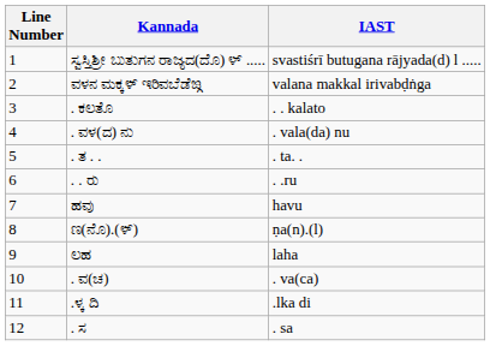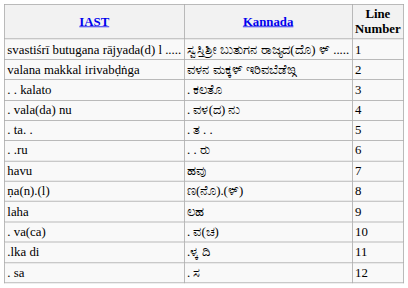 <table class="wikitable">
 <tr>
+<th><a href='#'>IAST</a></th>
+<th><a href='#'>Kannada</a></th>
 <th>Line<br>Number</th>
-<th><a href='#'>Kannada</a></th>
-<th><a href='#'>IAST</a></th>
 </tr>
 <tr>
+<td>svastiśrī butugana rājyada(d) l .....</td>
+<td>ಸ್ವಸ್ತಿಶ್ರೀ ಬುತುಗನ ರಾಜ್ಯದ(ದೊ) ಳ್ .....</td>
 <td>1</td>
-<td>ಸ್ವಸ್ತಿಶ್ರೀ ಬುತುಗನ ರಾಜ್ಯದ(ದೊ) ಳ್ .....</td>
-<td>svastiśrī butugana rājyada(d) l .....</td>
 </tr>
 <tr>
+<td>valana makkal irivabḍṅga</td>
+<td>ವಳನ ಮಕ್ಕಳ್ ಇರಿವಬೆಡೆಙ್ಗ</td>
 <td>2</td>
-<td>ವಳನ ಮಕ್ಕಳ್ ಇರಿವಬೆಡೆಙ್ಗ</td>
-<td>valana makkal irivabḍṅga</td>
 </tr>
 <tr>
+<td>. . kalato</td>
+<td>. ಕಲತೊ</td>
 <td>3</td>
-<td>. ಕಲತೊ</td>
-<td>. . kalato</td>
 </tr>
 <tr>
+<td>. vala(da) nu</td>
+<td>. ವಳ(ದ) ನು</td>
 <td>4</td>
-<td>. ವಳ(ದ) ನು</td>
-<td>. vala(da) nu</td>
 </tr>
 <tr>
+<td>. ta. .</td>
+<td>. ತ . .</td>
 <td>5</td>
-<td>. ತ . .</td>
-<td>. ta. .</td>
 </tr>
 <tr>
+<td>. .ru</td>
+<td>. . ರು</td>
 <td>6</td>
-<td>. . ರು</td>
-<td>. .ru</td>
 </tr>
 <tr>
+<td>havu</td>
+<td>ಹವು</td>
 <td>7</td>
-<td>ಹವು</td>
-<td>havu</td>
 </tr>
 <tr>
+<td>ṇa(n).(l)</td>
+<td>ಣ(ನೊ).(ಳ್)</td>
 <td>8</td>
-<td>ಣ(ನೊ).(ಳ್)</td>
-<td>ṇa(n).(l)</td>
 </tr>
 <tr>
+<td>laha</td>
+<td>ಲಹ</td>
 <td>9</td>
-<td>ಲಹ</td>
-<td>laha</td>
 </tr>
 <tr>
+<td>. va(ca)</td>
+<td>. ವ(ಚ)</td>
 <td>10</td>
-<td>. ವ(ಚ)</td>
-<td>. va(ca)</td>
 </tr>
 <tr>
+<td>.lka di</td>
+<td>.ಳ್ಕ ದಿ</td>
 <td>11</td>
-<td>.ಳ್ಕ ದಿ</td>
-<td>.lka di</td>
 </tr>
 <tr>
+<td>. sa</td>
+<td>. ಸ</td>
 <td>12</td>
-<td>. ಸ</td>
-<td>. sa</td>
 </tr>
 </table>
